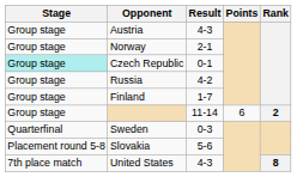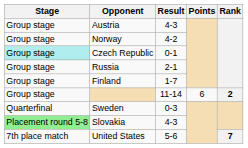 <table class="wikitable" style="font-size:90%">
 <tr>
 <th rowspan="1">Stage</th>
 <th rowspan="1">Opponent</th>
 <th rowspan="1">Result</th>
 <th rowspan="1">Points</th>
 <th rowspan="1">Rank</th>
 </tr>
 <tr>
 <td>Group stage</td>
 <td> Austria</td>
 <td align="center">4-3</td>
 <td rowspan="5" bgcolor="wheat"></td>
 <th rowspan="5" bgcolor="wheat"></th>
 </tr>
 <tr>
 <td>Group stage</td>
 <td> Norway</td>
-<td align="center">2-1</td>
+<td align="center">4-2</td>
 </tr>
 <tr>
 <td style="background: paleturquoise;">Group stage</td>
 <td> Czech Republic</td>
 <td align="center">0-1</td>
 </tr>
 <tr>
 <td>Group stage</td>
 <td> Russia</td>
-<td align="center">4-2</td>
+<td align="center">2-1</td>
 </tr>
 <tr>
 <td>Group stage</td>
 <td> Finland</td>
 <td align="center">1-7</td>
 </tr>
 <tr>
 <td>Group stage</td>
 <td bgcolor="wheat"></td>
 <td align="center">11-14</td>
 <td align="center">6</td>
 <th align="center">2</th>
 </tr>
 <tr>
 <td>Quarterfinal</td>
 <td> Sweden</td>
 <td align="center">0-3</td>
 <td rowspan="3" bgcolor="wheat"></td>
 <td rowspan="2" bgcolor="wheat"></td>
 </tr>
 <tr>
-<td>Placement round 5-8</td>
+<td style="background: lightgreen;">Placement round 5-8</td>
 <td> Slovakia</td>
-<td align="center">5-6</td>
+<td align="center">4-3</td>
 </tr>
 <tr>
 <td>7th place match</td>
 <td> United States</td>
-<td align="center">4-3</td>
-<th align="center">8</th>
+<td align="center">5-6</td>
+<th align="center">7</th>
 </tr>
 </table>
